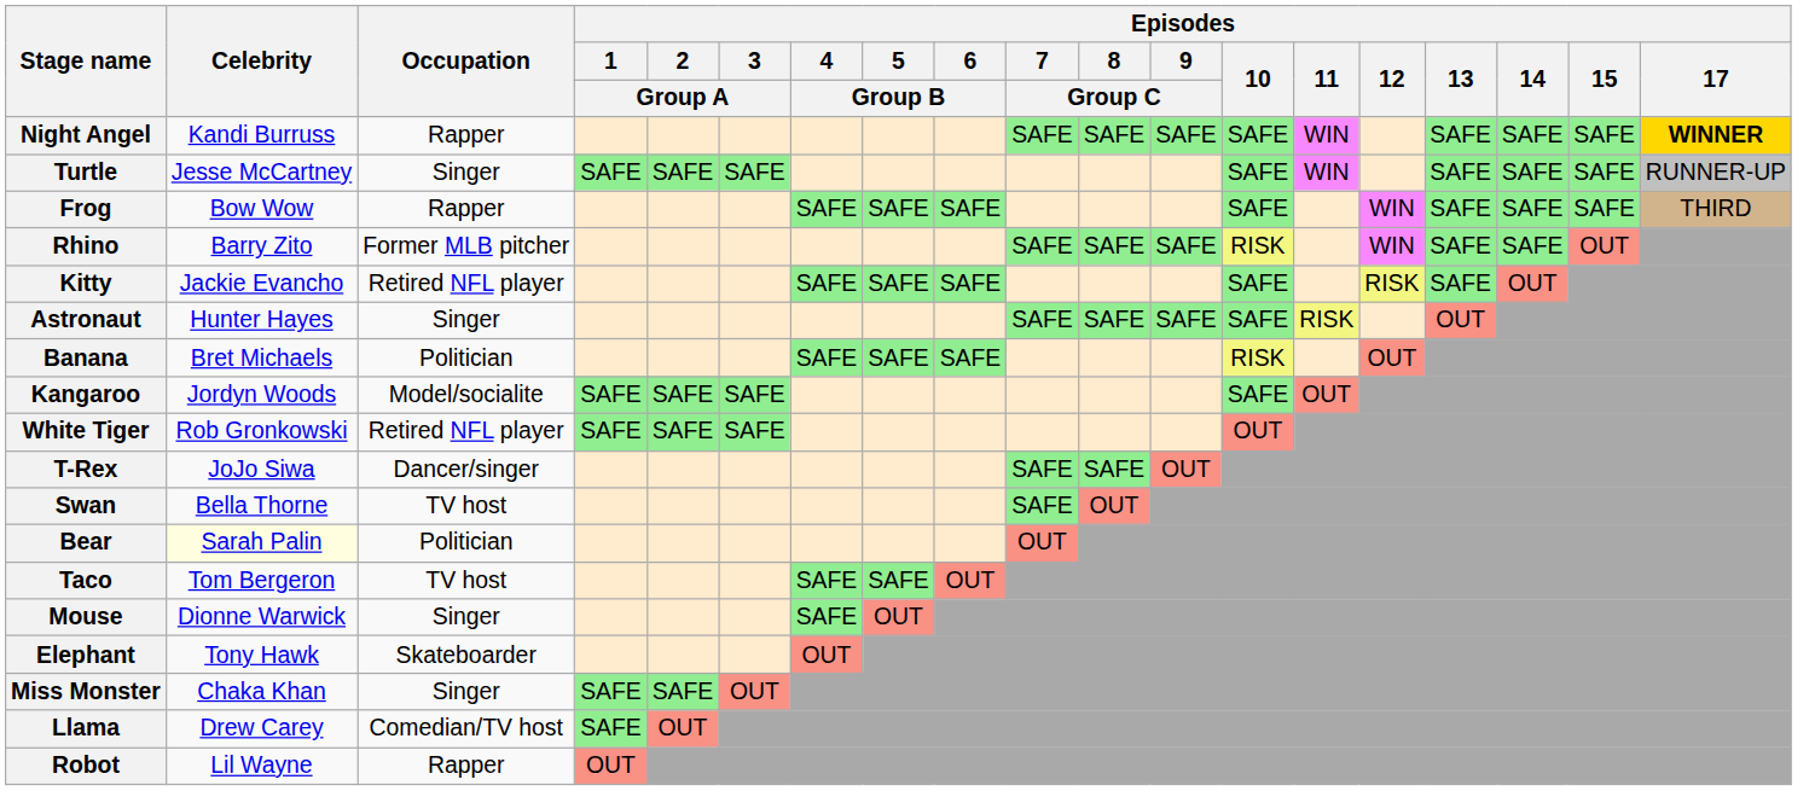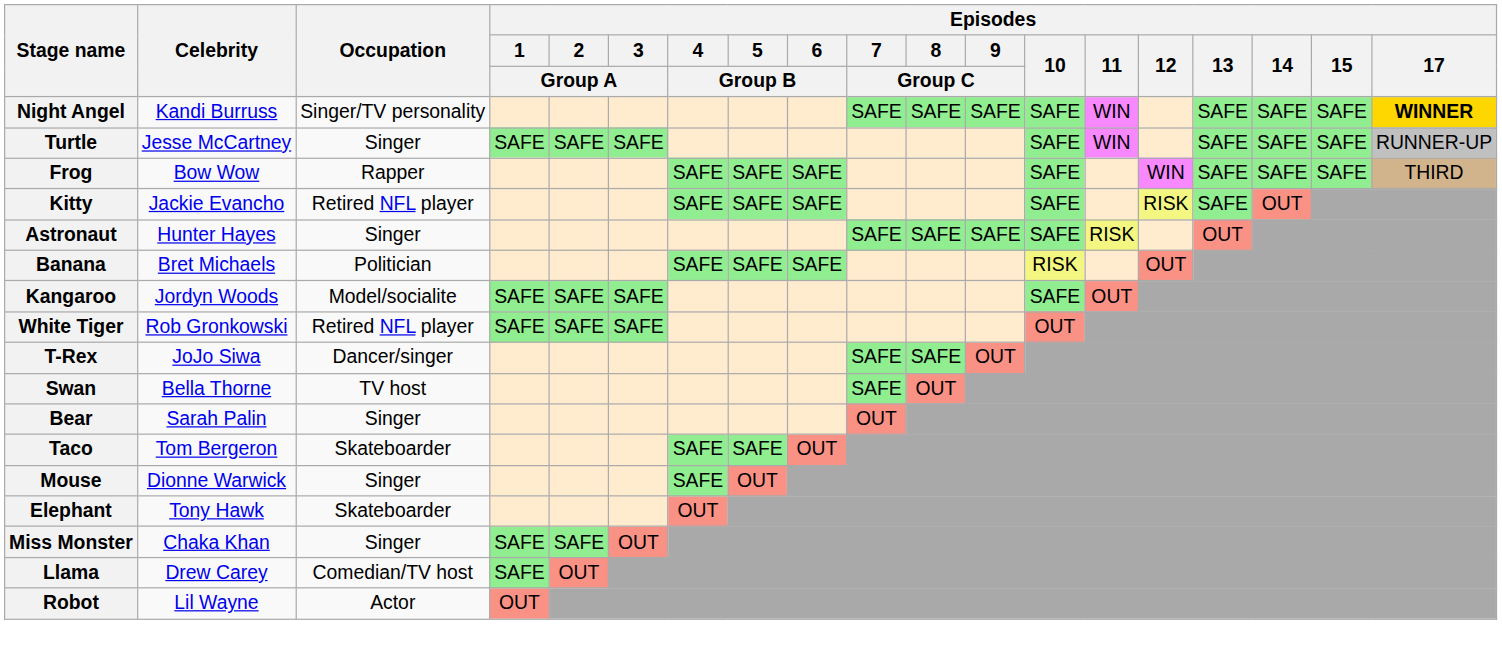 <table class="wikitable nowrap" style="text-align:center; ">
 <tr>
 <th rowspan="3">Stage name</th>
 <th rowspan="3">Celebrity</th>
 <th rowspan="3">Occupation</th>
 <th colspan="16">Episodes</th>
 </tr>
 <tr>
 <th>1</th>
 <th>2</th>
 <th>3</th>
 <th>4</th>
 <th>5</th>
 <th>6</th>
 <th>7</th>
 <th>8</th>
 <th>9</th>
 <th rowspan="2">10</th>
 <th rowspan="2">11</th>
 <th rowspan="2">12</th>
 <th rowspan="2">13</th>
 <th rowspan="2">14</th>
 <th rowspan="2">15</th>
 <th rowspan="2">17</th>
 </tr>
 <tr>
 <th colspan="3">Group A</th>
 <th colspan="3">Group B</th>
 <th colspan="3">Group C</th>
 </tr>
 <tr>
 <th>Night Angel</th>
 <td><a href='#'>Kandi Burruss</a></td>
-<td>Rapper</td>
+<td>Singer/TV personality</td>
 <td bgcolor="#FFEBCD"></td>
 <td bgcolor="#FFEBCD"></td>
 <td bgcolor="#FFEBCD"></td>
 <td bgcolor="#FFEBCD"></td>
 <td bgcolor="#FFEBCD"></td>
 <td bgcolor="#FFEBCD"></td>
 <td bgcolor="lightgreen">SAFE</td>
 <td bgcolor="lightgreen">SAFE</td>
 <td bgcolor="lightgreen">SAFE</td>
 <td bgcolor="lightgreen">SAFE</td>
 <td bgcolor="#F888FD">WIN</td>
 <td bgcolor="#FFEBCD"></td>
 <td bgcolor="lightgreen">SAFE</td>
 <td bgcolor="lightgreen">SAFE</td>
 <td bgcolor="lightgreen">SAFE</td>
 <td bgcolor=gold><strong>WINNER</strong></td>
 </tr>
 <tr>
 <th>Turtle</th>
 <td><a href='#'>Jesse McCartney</a></td>
 <td>Singer</td>
 <td bgcolor=lightgreen>SAFE</td>
 <td bgcolor=lightgreen>SAFE</td>
 <td bgcolor=lightgreen>SAFE</td>
 <td bgcolor="#FFEBCD"></td>
 <td bgcolor="#FFEBCD"></td>
 <td bgcolor="#FFEBCD"></td>
 <td bgcolor="#FFEBCD"></td>
 <td bgcolor="#FFEBCD"></td>
 <td bgcolor="#FFEBCD"></td>
 <td bgcolor=lightgreen>SAFE</td>
 <td bgcolor="#F888FD">WIN</td>
 <td bgcolor="#FFEBCD"></td>
 <td bgcolor=lightgreen>SAFE</td>
 <td bgcolor=lightgreen>SAFE</td>
 <td bgcolor=lightgreen>SAFE</td>
 <td bgcolor=silver>RUNNER-UP</td>
 </tr>
 <tr>
 <th>Frog</th>
 <td><a href='#'>Bow Wow</a></td>
 <td>Rapper</td>
 <td bgcolor="#FFEBCD"></td>
 <td bgcolor="#FFEBCD"></td>
 <td bgcolor="#FFEBCD"></td>
 <td bgcolor="lightgreen">SAFE</td>
 <td bgcolor="lightgreen">SAFE</td>
 <td bgcolor="lightgreen">SAFE</td>
 <td bgcolor="#FFEBCD"></td>
 <td bgcolor="#FFEBCD"></td>
 <td bgcolor="#FFEBCD"></td>
 <td bgcolor="lightgreen">SAFE</td>
 <td bgcolor="#FFEBCD"></td>
 <td bgcolor="#F888FD">WIN</td>
 <td bgcolor="lightgreen">SAFE</td>
 <td bgcolor="lightgreen">SAFE</td>
 <td bgcolor="lightgreen">SAFE</td>
 <td bgcolor=tan>THIRD</td>
-</tr>
-<tr>
-<th>Rhino</th>
-<td><a href='#'>Barry Zito</a></td>
-<td>Former <a href='#'>MLB</a> pitcher</td>
-<td bgcolor="#FFEBCD"></td>
-<td bgcolor="#FFEBCD"></td>
-<td bgcolor="#FFEBCD"></td>
-<td bgcolor="#FFEBCD"></td>
-<td bgcolor="#FFEBCD"></td>
-<td bgcolor="#FFEBCD"></td>
-<td bgcolor=lightgreen>SAFE</td>
-<td bgcolor=lightgreen>SAFE</td>
-<td bgcolor=lightgreen>SAFE</td>
-<td bgcolor="#F3F781">RISK</td>
-<td bgcolor="#FFEBCD"></td>
-<td bgcolor=#F888FD>WIN</td>
-<td bgcolor=lightgreen>SAFE</td>
-<td bgcolor=lightgreen>SAFE</td>
-<td bgcolor=#F99185>OUT</td>
-<td bgcolor="darkgrey"></td>
 </tr>
 <tr>
 <th>Kitty</th>
 <td><a href='#'>Jackie Evancho</a></td>
 <td>Retired <a href='#'>NFL</a> player</td>
 <td bgcolor="#FFEBCD"></td>
 <td bgcolor="#FFEBCD"></td>
 <td bgcolor="#FFEBCD"></td>
 <td bgcolor="lightgreen">SAFE</td>
 <td bgcolor="lightgreen">SAFE</td>
 <td bgcolor="lightgreen">SAFE</td>
 <td bgcolor="#FFEBCD"></td>
 <td bgcolor="#FFEBCD"></td>
 <td bgcolor="#FFEBCD"></td>
 <td bgcolor="lightgreen">SAFE</td>
 <td bgcolor="#FFEBCD"></td>
 <td bgcolor=#F3F781>RISK</td>
 <td bgcolor=lightgreen>SAFE</td>
 <td bgcolor=#F99185>OUT</td>
 <td colspan="2" bgcolor="darkgrey"></td>
 </tr>
 <tr>
 <th>Astronaut</th>
 <td><a href='#'>Hunter Hayes</a></td>
 <td>Singer</td>
 <td bgcolor="#FFEBCD"></td>
 <td bgcolor="#FFEBCD"></td>
 <td bgcolor="#FFEBCD"></td>
 <td bgcolor="#FFEBCD"></td>
 <td bgcolor="#FFEBCD"></td>
 <td bgcolor="#FFEBCD"></td>
 <td bgcolor=lightgreen>SAFE</td>
 <td bgcolor=lightgreen>SAFE</td>
 <td bgcolor=lightgreen>SAFE</td>
 <td bgcolor=lightgreen>SAFE</td>
 <td bgcolor="#F3F781">RISK</td>
 <td bgcolor="#FFEBCD"></td>
 <td bgcolor=#F99185>OUT</td>
 <td colspan="3" bgcolor="darkgrey"></td>
 </tr>
 <tr>
 <th>Banana</th>
 <td><a href='#'>Bret Michaels</a></td>
 <td>Politician</td>
 <td bgcolor="#FFEBCD"></td>
 <td bgcolor="#FFEBCD"></td>
 <td bgcolor="#FFEBCD"></td>
 <td bgcolor="lightgreen">SAFE</td>
 <td bgcolor="lightgreen">SAFE</td>
 <td bgcolor="lightgreen">SAFE</td>
 <td bgcolor="#FFEBCD"></td>
 <td bgcolor="#FFEBCD"></td>
 <td bgcolor="#FFEBCD"></td>
 <td bgcolor="#F3F781">RISK</td>
 <td bgcolor="#FFEBCD"></td>
 <td bgcolor=#F99185>OUT</td>
 <td colspan="4" bgcolor="darkgrey"></td>
 </tr>
 <tr>
 <th>Kangaroo</th>
 <td><a href='#'>Jordyn Woods</a></td>
 <td>Model/socialite</td>
 <td bgcolor=lightgreen>SAFE</td>
 <td bgcolor=lightgreen>SAFE</td>
 <td bgcolor=lightgreen>SAFE</td>
 <td bgcolor="#FFEBCD"></td>
 <td bgcolor="#FFEBCD"></td>
 <td bgcolor="#FFEBCD"></td>
 <td bgcolor="#FFEBCD"></td>
 <td bgcolor="#FFEBCD"></td>
 <td bgcolor="#FFEBCD"></td>
 <td bgcolor=lightgreen>SAFE</td>
 <td bgcolor=#F99185>OUT</td>
 <td colspan="5" bgcolor="darkgrey"></td>
 </tr>
 <tr>
 <th>White Tiger</th>
 <td><a href='#'>Rob Gronkowski</a></td>
 <td>Retired <a href='#'>NFL</a> player</td>
 <td bgcolor=lightgreen>SAFE</td>
 <td bgcolor=lightgreen>SAFE</td>
 <td bgcolor=lightgreen>SAFE</td>
 <td bgcolor="#FFEBCD"></td>
 <td bgcolor="#FFEBCD"></td>
 <td bgcolor="#FFEBCD"></td>
 <td bgcolor="#FFEBCD"></td>
 <td bgcolor="#FFEBCD"></td>
 <td bgcolor="#FFEBCD"></td>
 <td bgcolor=#F99185>OUT</td>
 <td colspan="6" bgcolor="darkgrey"></td>
 </tr>
 <tr>
 <th>T-Rex</th>
 <td><a href='#'>JoJo Siwa</a></td>
 <td>Dancer/singer</td>
 <td bgcolor="#FFEBCD"></td>
 <td bgcolor="#FFEBCD"></td>
 <td bgcolor="#FFEBCD"></td>
 <td bgcolor="#FFEBCD"></td>
 <td bgcolor="#FFEBCD"></td>
 <td bgcolor="#FFEBCD"></td>
 <td bgcolor=lightgreen>SAFE</td>
 <td bgcolor=lightgreen>SAFE</td>
 <td bgcolor=#F99185>OUT</td>
 <td colspan="7" bgcolor="darkgrey"></td>
 </tr>
 <tr>
 <th>Swan</th>
 <td><a href='#'>Bella Thorne</a></td>
 <td>TV host</td>
 <td bgcolor="#FFEBCD"></td>
 <td bgcolor="#FFEBCD"></td>
 <td bgcolor="#FFEBCD"></td>
 <td bgcolor="#FFEBCD"></td>
 <td bgcolor="#FFEBCD"></td>
 <td bgcolor="#FFEBCD"></td>
 <td bgcolor=lightgreen>SAFE</td>
 <td bgcolor=#F99185>OUT</td>
 <td colspan="8" bgcolor="darkgrey"></td>
 </tr>
 <tr>
 <th>Bear</th>
-<td style="background: lightyellow;"><a href='#'>Sarah Palin</a></td>
-<td>Politician</td>
+<td><a href='#'>Sarah Palin</a></td>
+<td>Singer</td>
 <td bgcolor="#FFEBCD"></td>
 <td bgcolor="#FFEBCD"></td>
 <td bgcolor="#FFEBCD"></td>
 <td bgcolor="#FFEBCD"></td>
 <td bgcolor="#FFEBCD"></td>
 <td bgcolor="#FFEBCD"></td>
 <td bgcolor=#F99185>OUT</td>
 <td colspan="9" bgcolor="darkgrey"></td>
 </tr>
 <tr>
 <th>Taco</th>
 <td><a href='#'>Tom Bergeron</a></td>
-<td>TV host</td>
+<td>Skateboarder</td>
 <td bgcolor="#FFEBCD"></td>
 <td bgcolor="#FFEBCD"></td>
 <td bgcolor="#FFEBCD"></td>
 <td bgcolor="lightgreen">SAFE</td>
 <td bgcolor="lightgreen">SAFE</td>
 <td bgcolor=#F99185>OUT</td>
 <td colspan="10" bgcolor="darkgrey"></td>
 </tr>
 <tr>
 <th>Mouse</th>
 <td><a href='#'>Dionne Warwick</a></td>
 <td>Singer</td>
 <td bgcolor="#FFEBCD"></td>
 <td bgcolor="#FFEBCD"></td>
 <td bgcolor="#FFEBCD"></td>
 <td bgcolor=lightgreen>SAFE</td>
 <td bgcolor=#F99185>OUT</td>
 <td colspan="11" bgcolor="darkgrey"></td>
 </tr>
 <tr>
 <th>Elephant</th>
 <td><a href='#'>Tony Hawk</a></td>
 <td>Skateboarder</td>
 <td bgcolor="#FFEBCD"></td>
 <td bgcolor="#FFEBCD"></td>
 <td bgcolor="#FFEBCD"></td>
 <td bgcolor=#F99185>OUT</td>
 <td colspan="12" bgcolor="darkgrey"></td>
 </tr>
 <tr>
 <th>Miss Monster</th>
 <td><a href='#'>Chaka Khan</a></td>
 <td>Singer</td>
 <td bgcolor=lightgreen>SAFE</td>
 <td bgcolor=lightgreen>SAFE</td>
 <td bgcolor=#F99185>OUT</td>
 <td colspan="13" bgcolor="darkgrey"></td>
 </tr>
 <tr>
 <th>Llama</th>
 <td><a href='#'>Drew Carey</a></td>
 <td>Comedian/TV host</td>
 <td bgcolor=lightgreen>SAFE</td>
 <td bgcolor=#F99185>OUT</td>
 <td colspan="14" bgcolor="darkgrey"></td>
 </tr>
 <tr>
 <th>Robot</th>
 <td><a href='#'>Lil Wayne</a></td>
-<td>Rapper</td>
+<td>Actor</td>
 <td bgcolor=#F99185>OUT</td>
 <td colspan="15" bgcolor="darkgrey"></td>
 </tr>
 </table>
